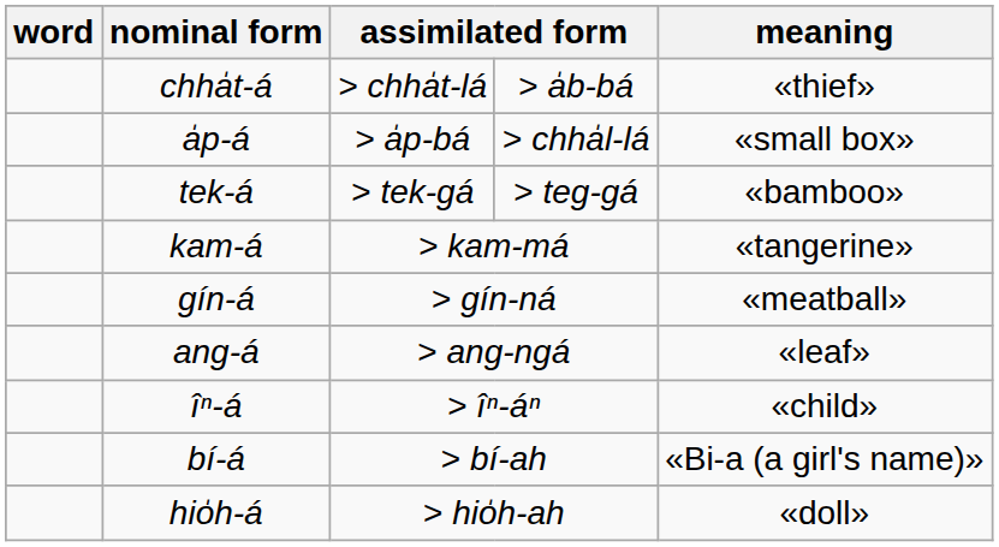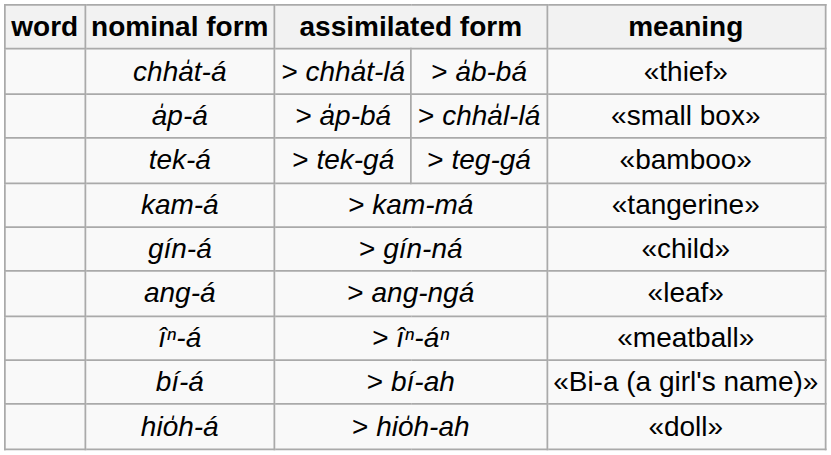 <table class="wikitable"; style="text-align:center;">
 <tr>
 <th>word</th>
 <th>nominal form</th>
 <th colspan="2">assimilated form</th>
 <th>meaning</th>
 </tr>
 <tr>
 <td></td>
 <td><em>chha̍t-á</em></td>
 <td>> <em>chha̍t-lá</em></td>
 <td>> <em>a̍b-bá</em></td>
 <td>«thief»</td>
 </tr>
 <tr>
 <td></td>
 <td><em>a̍p-á</em></td>
 <td>> <em>a̍p-bá</em></td>
 <td>> <em>chha̍l-lá</em></td>
 <td>«small box»</td>
 </tr>
 <tr>
 <td></td>
 <td><em>tek-á</em></td>
 <td>> <em>tek-gá</em></td>
 <td>> <em>teg-gá</em></td>
 <td>«bamboo»</td>
 </tr>
 <tr>
 <td></td>
 <td><em>kam-á</em></td>
 <td colspan="2">> <em>kam-má</em></td>
 <td>«tangerine»</td>
 </tr>
 <tr>
 <td></td>
 <td><em>gín-á</em></td>
 <td colspan="2">> <em>gín-ná</em></td>
-<td>«meatball»</td>
+<td>«child»</td>
 </tr>
 <tr>
 <td></td>
 <td><em>ang-á</em></td>
 <td colspan="2">> <em>ang-ngá</em></td>
 <td>«leaf»</td>
 </tr>
 <tr>
 <td></td>
 <td><em>îⁿ-á</em></td>
 <td colspan="2">> <em>îⁿ-áⁿ</em></td>
-<td>«child»</td>
+<td>«meatball»</td>
 </tr>
 <tr>
 <td></td>
 <td><em>bí-á</em></td>
 <td colspan="2">> <em>bí-ah</em></td>
 <td>«Bi-a (a girl's name)»</td>
 </tr>
 <tr>
 <td></td>
 <td><em>hio̍h-á</em></td>
 <td colspan="2">> <em>hio̍h-ah</em></td>
 <td>«doll»</td>
 </tr>
 </table>
